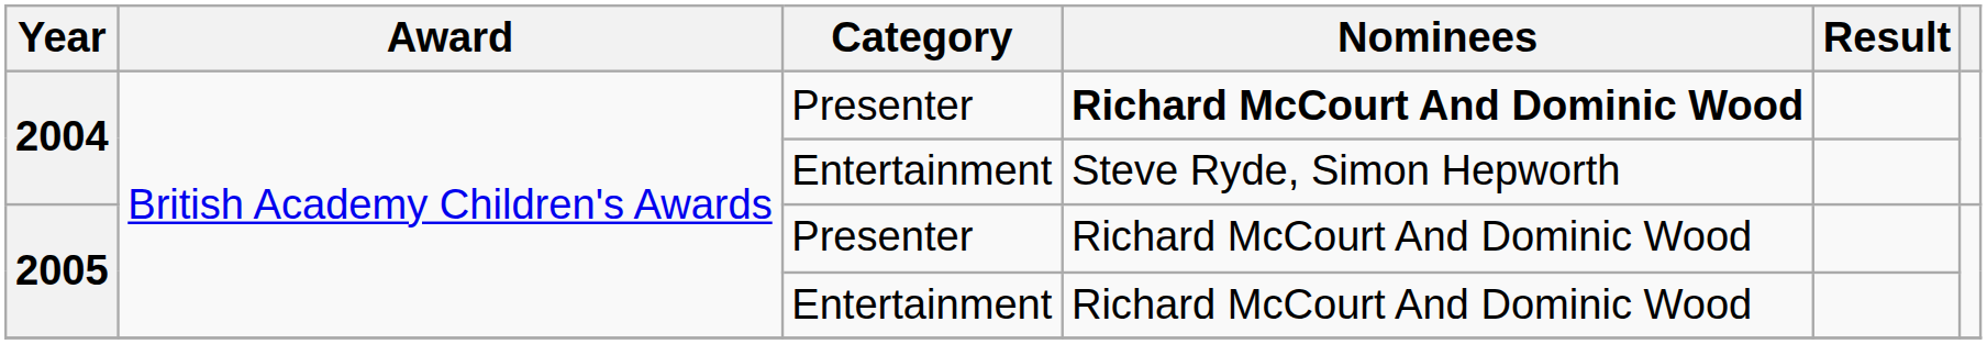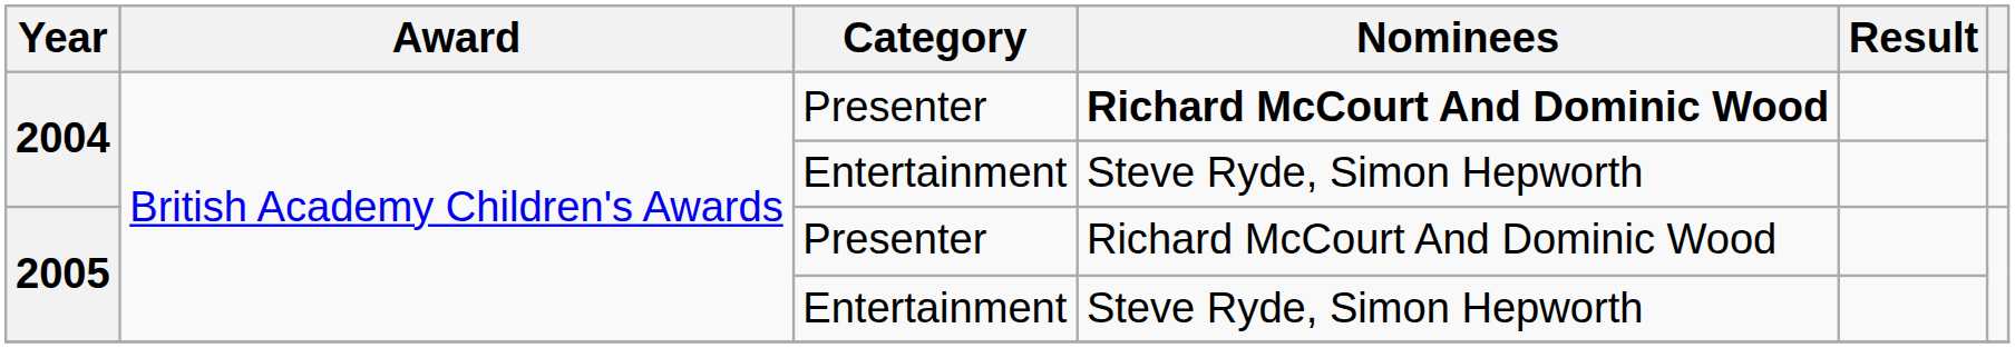 <table class="wikitable sortable plainrowheaders">
 <tr>
 <th scope="col">Year</th>
 <th scope="col">Award</th>
 <th scope="col">Category</th>
 <th scope="col">Nominees</th>
 <th scope="col" class="unsortable">Result</th>
 <th scope="col" class="unsortable"></th>
 </tr>
 <tr>
 <th scope="row" rowspan="2">2004</th>
 <td rowspan="4"><a href='#'>British Academy Children's Awards</a></td>
 <td>Presenter</td>
 <td><strong>Richard McCourt And Dominic Wood</strong></td>
 <td></td>
 <td rowspan="2" style="text-align:center;"></td>
 </tr>
 <tr>
 <td>Entertainment</td>
 <td>Steve Ryde, Simon Hepworth</td>
 <td></td>
 </tr>
 <tr>
 <th scope="row" rowspan="2">2005</th>
 <td>Presenter</td>
 <td>Richard McCourt And Dominic Wood</td>
 <td></td>
 <td rowspan="2" style="text-align:center;"></td>
 </tr>
 <tr>
 <td>Entertainment</td>
-<td>Richard McCourt And Dominic Wood</td>
+<td>Steve Ryde, Simon Hepworth</td>
 <td></td>
 </tr>
 <tr>
 </tr>
 </table>
